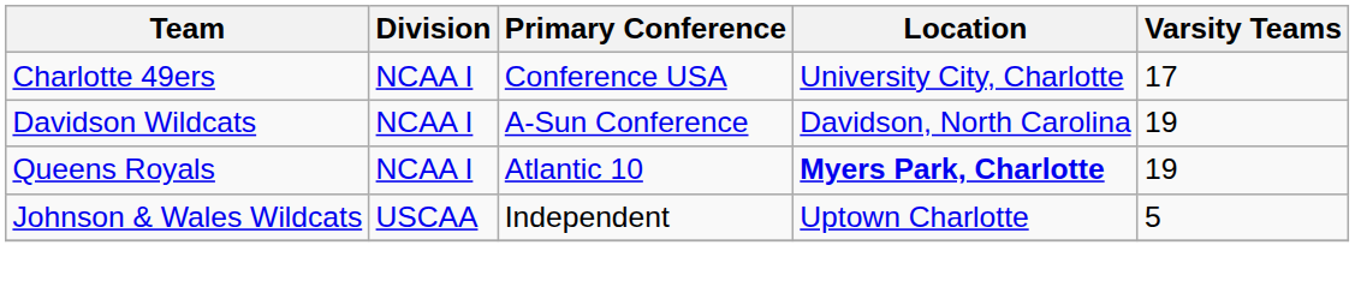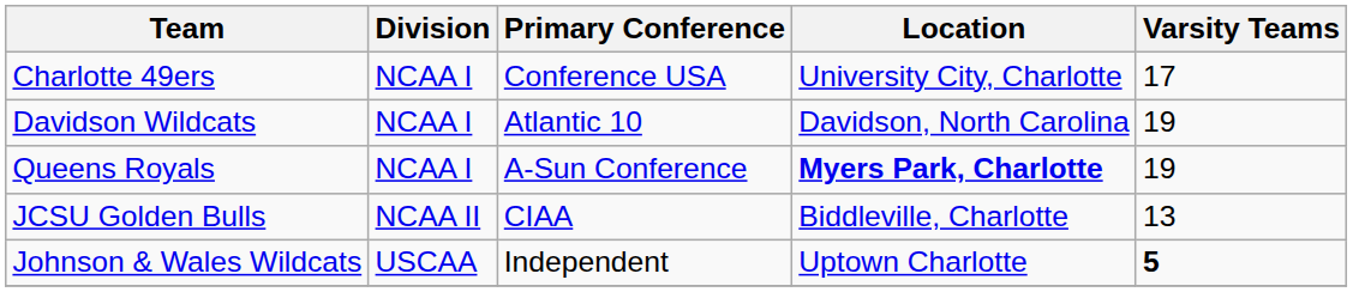 <table class="wikitable sortable">
 <tr>
 <th scope="col">Team</th>
 <th scope="col">Division</th>
 <th scope="col">Primary Conference</th>
 <th scope="col">Location</th>
 <th scope="col">Varsity Teams</th>
 </tr>
 <tr>
 <td><a href='#'>Charlotte 49ers</a></td>
 <td><a href='#'>NCAA I</a></td>
 <td><a href='#'>Conference USA</a></td>
 <td><a href='#'>University City, Charlotte</a></td>
 <td>17</td>
 </tr>
 <tr>
 <td><a href='#'>Davidson Wildcats</a></td>
 <td><a href='#'>NCAA I</a></td>
-<td><a href='#'>A-Sun Conference</a></td>
+<td><a href='#'>Atlantic 10</a></td>
 <td><a href='#'>Davidson, North Carolina</a></td>
 <td>19</td>
 </tr>
 <tr>
 <td><a href='#'>Queens Royals</a></td>
 <td><a href='#'>NCAA I</a></td>
-<td><a href='#'>Atlantic 10</a></td>
+<td><a href='#'>A-Sun Conference</a></td>
 <td><strong><a href='#'>Myers Park, Charlotte</a></strong></td>
 <td>19</td>
+</tr>
+<tr>
+<td><a href='#'>JCSU Golden Bulls</a></td>
+<td><a href='#'>NCAA II</a></td>
+<td><a href='#'>CIAA</a></td>
+<td><a href='#'>Biddleville, Charlotte</a></td>
+<td>13</td>
 </tr>
 <tr>
 <td><a href='#'>Johnson & Wales Wildcats</a></td>
 <td><a href='#'>USCAA</a></td>
 <td>Independent</td>
 <td><a href='#'>Uptown Charlotte</a></td>
-<td>5</td>
+<td><strong>5</strong></td>
 </tr>
 <tr>
 </tr>
 </table>
